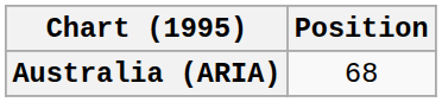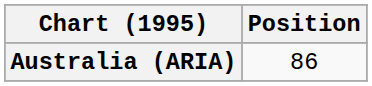 <table class="wikitable plainrowheaders" style="text-align:center">
 <tr>
 <th scope="col">Chart (1995)</th>
 <th scope="col">Position</th>
 </tr>
 <tr>
 <th scope="row">Australia (ARIA)</th>
-<td>68</td>
+<td>86</td>
 </tr>
 </table>
